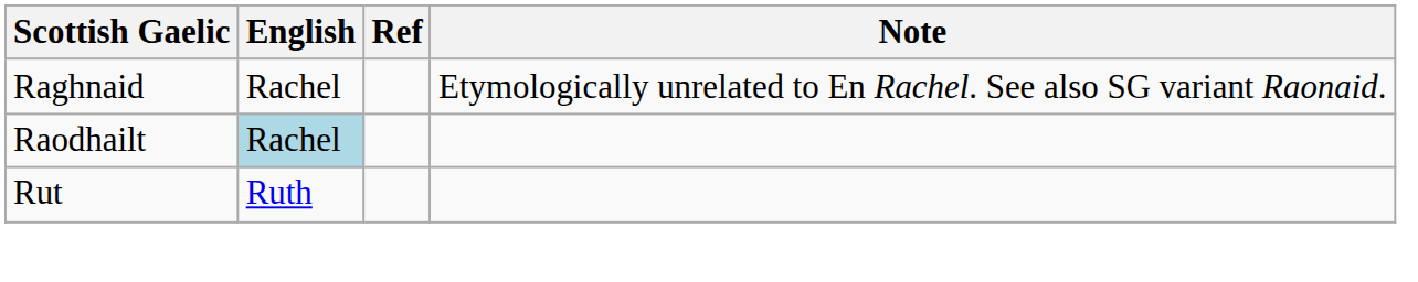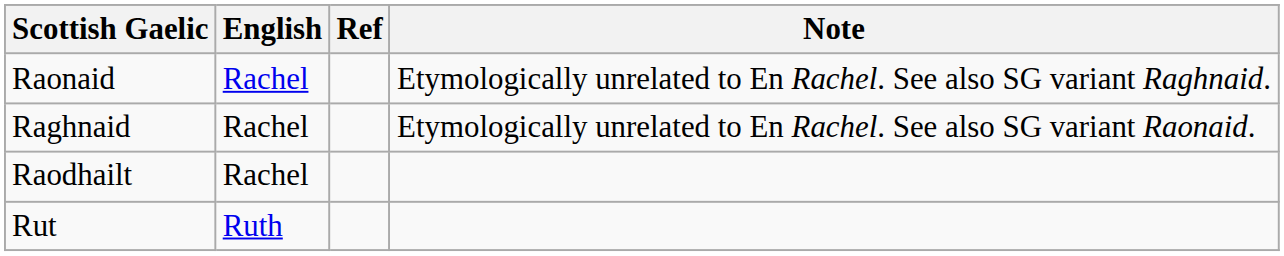 <table class="wikitable sortable">
 <tr>
 <th><strong>Scottish Gaelic</strong></th>
 <th><strong>English</strong></th>
 <th><strong>Ref</strong></th>
 <th><strong>Note</strong></th>
+</tr>
+<tr>
+<td>Raonaid</td>
+<td><a href='#'>Rachel</a></td>
+<td></td>
+<td>Etymologically unrelated to En <em>Rachel</em>. See also SG variant <em>Raghnaid</em>.</td>
 </tr>
 <tr>
 <td>Raghnaid</td>
 <td>Rachel</td>
 <td></td>
 <td>Etymologically unrelated to En <em>Rachel</em>. See also SG variant <em>Raonaid</em>.</td>
 </tr>
 <tr>
 <td>Raodhailt</td>
-<td style="background: lightblue;">Rachel</td>
+<td>Rachel</td>
 <td></td>
 <td></td>
 </tr>
 <tr>
 <td>Rut</td>
 <td><a href='#'>Ruth</a></td>
 <td></td>
 <td></td>
 </tr>
 </table>
